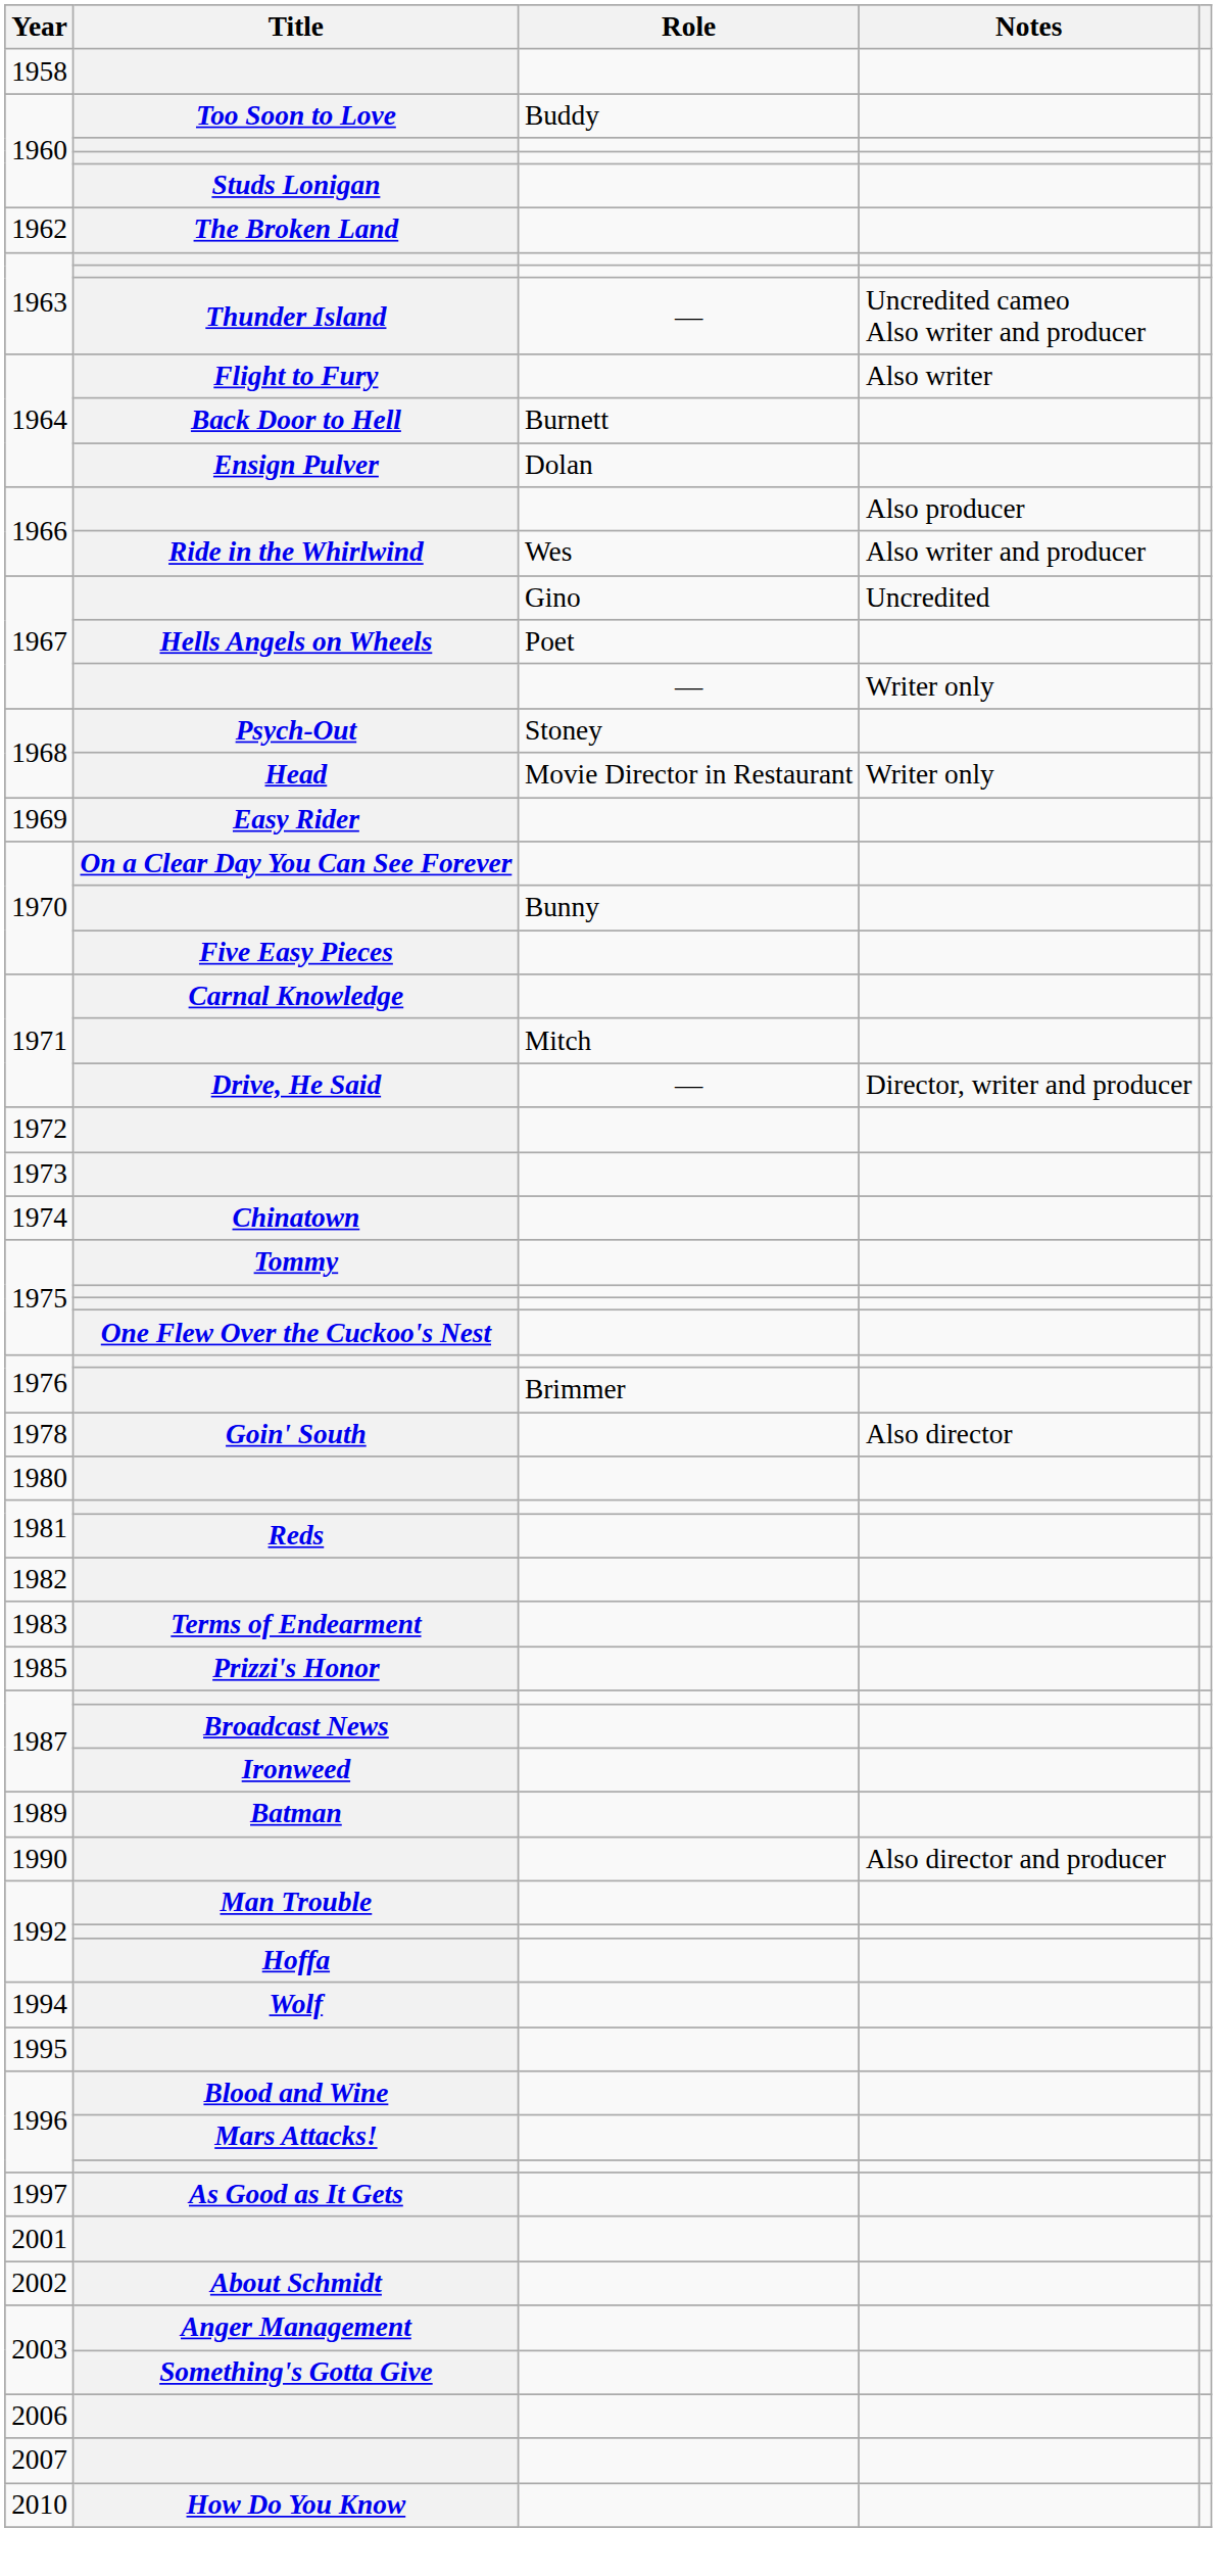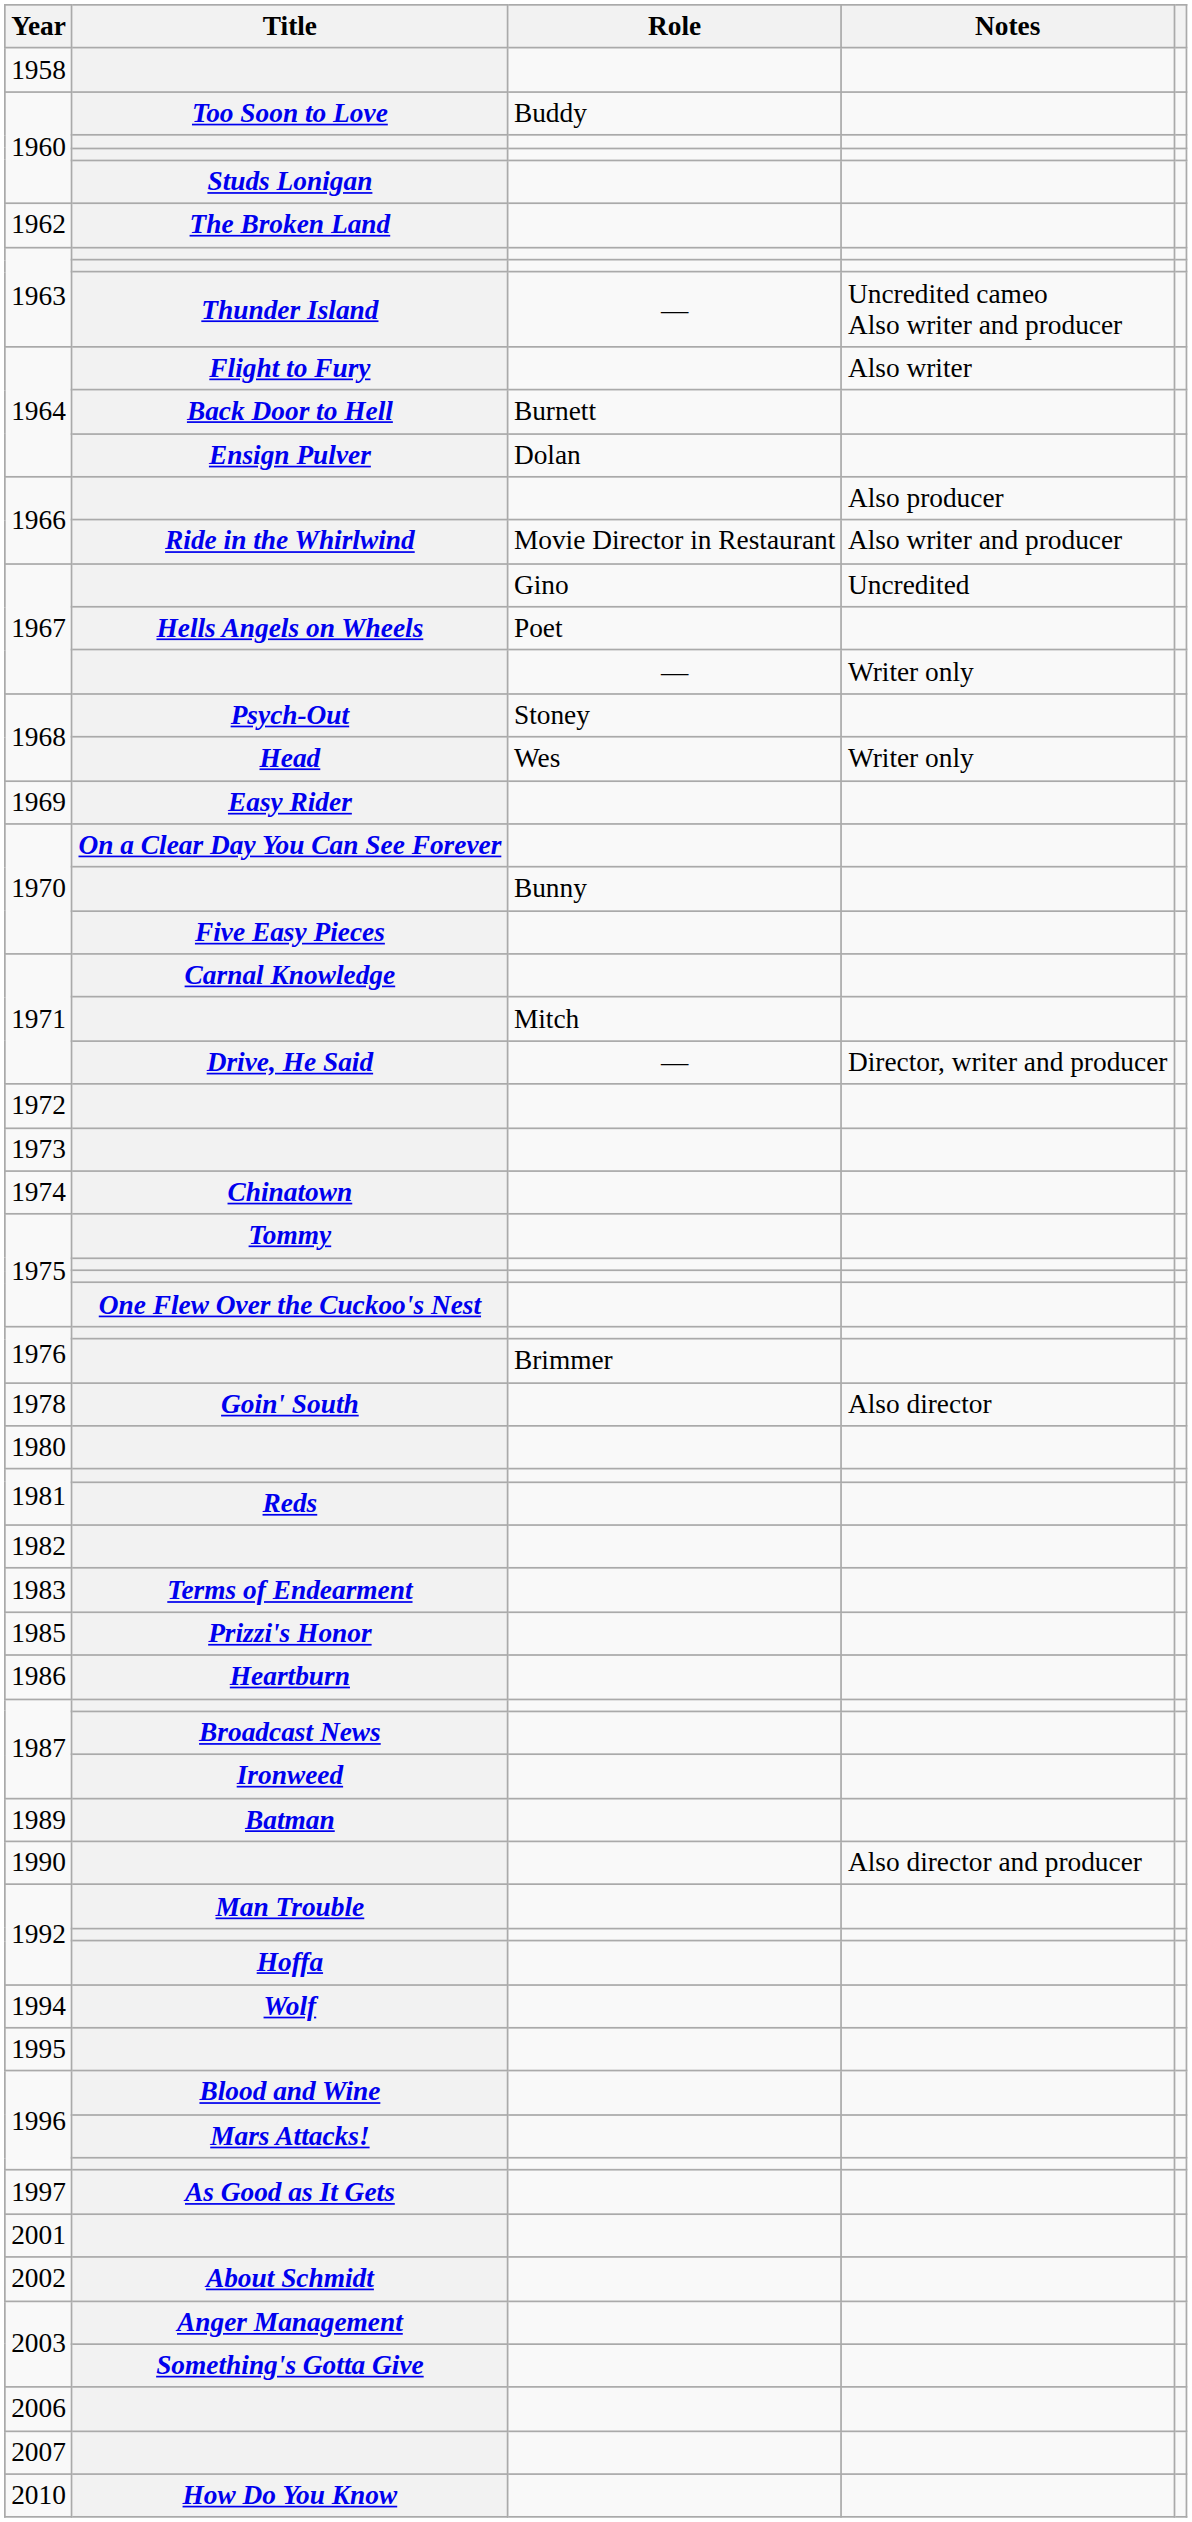 <table class="wikitable plainrowheaders sortable">
 <tr>
 <th scope="col">Year</th>
 <th scope="col">Title</th>
 <th scope="col">Role</th>
 <th scope="col" class="unsortable">Notes</th>
 <th scope="col" class="unsortable"></th>
 </tr>
 <tr>
 <td>1958</td>
 <th scope=row></th>
 <td></td>
 <td></td>
 <td style="text-align:center;"></td>
 </tr>
 <tr>
 <td rowspan="4">1960</td>
 <th scope=row><em><a href='#'>Too Soon to Love</a></em></th>
 <td>Buddy</td>
 <td></td>
 <td style="text-align:center;"></td>
 </tr>
 <tr>
 <th scope=row></th>
 <td></td>
 <td></td>
 <td style="text-align:center;"></td>
 </tr>
 <tr>
 <th scope=row></th>
 <td></td>
 <td></td>
 <td style="text-align:center;"></td>
 </tr>
 <tr>
 <th scope=row><em><a href='#'>Studs Lonigan</a></em></th>
 <td></td>
 <td></td>
 <td style="text-align:center;"></td>
 </tr>
 <tr>
 <td>1962</td>
 <th scope=row><em><a href='#'>The Broken Land</a></em></th>
 <td></td>
 <td></td>
 <td style="text-align:center;"></td>
 </tr>
 <tr>
 <td rowspan="3">1963</td>
 <th scope=row></th>
 <td></td>
 <td></td>
 <td style="text-align:center;"></td>
 </tr>
 <tr>
 <th scope=row></th>
 <td></td>
 <td></td>
 <td style="text-align:center;"></td>
 </tr>
 <tr>
 <th scope=row><em><a href='#'>Thunder Island</a></em></th>
 <td align="center">—</td>
 <td>Uncredited cameo<br>Also writer and producer</td>
 <td style="text-align:center;"></td>
 </tr>
 <tr>
 <td rowspan="3">1964</td>
 <th scope=row><em><a href='#'>Flight to Fury</a></em></th>
 <td></td>
 <td>Also writer</td>
 <td style="text-align:center;"></td>
 </tr>
 <tr>
 <th scope=row><em><a href='#'>Back Door to Hell</a></em></th>
 <td>Burnett</td>
 <td></td>
 <td style="text-align:center;"></td>
 </tr>
 <tr>
 <th scope=row><em><a href='#'>Ensign Pulver</a></em></th>
 <td>Dolan</td>
 <td></td>
 <td style="text-align:center;"></td>
 </tr>
 <tr>
 <td rowspan="2">1966</td>
 <th scope=row></th>
 <td></td>
 <td>Also producer</td>
 <td style="text-align:center;"></td>
 </tr>
 <tr>
 <th scope=row><em><a href='#'>Ride in the Whirlwind</a></em></th>
-<td>Wes</td>
+<td>Movie Director in Restaurant</td>
 <td>Also writer and producer</td>
 <td style="text-align:center;"></td>
 </tr>
 <tr>
 <td rowspan="3">1967</td>
 <th scope=row></th>
 <td>Gino</td>
 <td>Uncredited</td>
 <td style="text-align:center;"></td>
 </tr>
 <tr>
 <th scope=row><em><a href='#'>Hells Angels on Wheels</a></em></th>
 <td>Poet</td>
 <td></td>
 <td style="text-align:center;"></td>
 </tr>
 <tr>
 <th scope=row></th>
 <td align="center">—</td>
 <td>Writer only</td>
 <td style="text-align:center;"></td>
 </tr>
 <tr>
 <td rowspan="2">1968</td>
 <th scope=row><em><a href='#'>Psych-Out</a></em></th>
 <td>Stoney</td>
 <td></td>
 <td style="text-align:center;"></td>
 </tr>
 <tr>
 <th scope=row><em><a href='#'>Head</a></em></th>
-<td>Movie Director in Restaurant</td>
+<td>Wes</td>
 <td>Writer only</td>
 <td style="text-align:center;"></td>
 </tr>
 <tr>
 <td>1969</td>
 <th scope=row><em><a href='#'>Easy Rider</a></em></th>
 <td></td>
 <td></td>
 <td style="text-align:center;"></td>
 </tr>
 <tr>
 <td rowspan="3">1970</td>
 <th scope=row><em><a href='#'>On a Clear Day You Can See Forever</a></em></th>
 <td></td>
 <td></td>
 <td style="text-align:center;"></td>
 </tr>
 <tr>
 <th scope=row></th>
 <td>Bunny</td>
 <td></td>
 <td style="text-align:center;"></td>
 </tr>
 <tr>
 <th scope=row><em><a href='#'>Five Easy Pieces</a></em></th>
 <td></td>
 <td></td>
 <td style="text-align:center;"></td>
 </tr>
 <tr>
 <td rowspan="3">1971</td>
 <th scope=row><em><a href='#'>Carnal Knowledge</a></em></th>
 <td></td>
 <td></td>
 <td style="text-align:center;"></td>
 </tr>
 <tr>
 <th scope=row></th>
 <td>Mitch</td>
 <td></td>
 <td style="text-align:center;"></td>
 </tr>
 <tr>
 <th scope=row><em><a href='#'>Drive, He Said</a></em></th>
 <td align="center">—</td>
 <td>Director, writer and producer</td>
 <td style="text-align:center;"></td>
 </tr>
 <tr>
 <td>1972</td>
 <th scope=row></th>
 <td></td>
 <td></td>
 <td style="text-align:center;"></td>
 </tr>
 <tr>
 <td>1973</td>
 <th scope=row></th>
 <td></td>
 <td></td>
 <td style="text-align:center;"></td>
 </tr>
 <tr>
 <td>1974</td>
 <th scope=row><em><a href='#'>Chinatown</a></em></th>
 <td></td>
 <td></td>
 <td style="text-align:center;"></td>
 </tr>
 <tr>
 <td rowspan="4">1975</td>
 <th scope=row><em><a href='#'>Tommy</a></em></th>
 <td></td>
 <td></td>
 <td style="text-align:center;"></td>
 </tr>
 <tr>
 <th scope=row></th>
 <td></td>
 <td></td>
 <td style="text-align:center;"></td>
 </tr>
 <tr>
 <th scope=row></th>
 <td></td>
 <td></td>
 <td style="text-align:center;"></td>
 </tr>
 <tr>
 <th scope=row><em><a href='#'>One Flew Over the Cuckoo's Nest</a></em></th>
 <td></td>
 <td></td>
 <td style="text-align:center;"></td>
 </tr>
 <tr>
 <td rowspan="2">1976</td>
 <th scope=row></th>
 <td></td>
 <td></td>
 <td style="text-align:center;"></td>
 </tr>
 <tr>
 <th scope=row></th>
 <td>Brimmer</td>
 <td></td>
 <td style="text-align:center;"></td>
 </tr>
 <tr>
 <td>1978</td>
 <th scope=row><em><a href='#'>Goin' South</a></em></th>
 <td></td>
 <td>Also director</td>
 <td style="text-align:center;"></td>
 </tr>
 <tr>
 <td>1980</td>
 <th scope=row></th>
 <td></td>
 <td></td>
 <td style="text-align:center;"></td>
 </tr>
 <tr>
 <td rowspan="2">1981</td>
 <th scope=row></th>
 <td></td>
 <td></td>
 <td style="text-align:center;"></td>
 </tr>
 <tr>
 <th scope=row><em><a href='#'>Reds</a></em></th>
 <td></td>
 <td></td>
 <td style="text-align:center;"></td>
 </tr>
 <tr>
 <td>1982</td>
 <th scope=row></th>
 <td></td>
 <td></td>
 <td style="text-align:center;"></td>
 </tr>
 <tr>
 <td>1983</td>
 <th scope=row><em><a href='#'>Terms of Endearment</a></em></th>
 <td></td>
 <td></td>
 <td style="text-align:center;"></td>
 </tr>
 <tr>
 <td>1985</td>
 <th scope=row><em><a href='#'>Prizzi's Honor</a></em></th>
 <td></td>
 <td></td>
 <td style="text-align:center;"></td>
 </tr>
 <tr>
+<td>1986</td>
+<th scope=row><em><a href='#'>Heartburn</a></em></th>
+<td></td>
+<td></td>
+<td style="text-align:center;"></td>
+</tr>
+<tr>
 <td rowspan="3">1987</td>
 <th scope=row></th>
 <td></td>
 <td></td>
 <td style="text-align:center;"></td>
 </tr>
 <tr>
 <th scope=row><em><a href='#'>Broadcast News</a></em></th>
 <td></td>
 <td></td>
 <td style="text-align:center;"></td>
 </tr>
 <tr>
 <th scope=row><em><a href='#'>Ironweed</a></em></th>
 <td></td>
 <td></td>
 <td style="text-align:center;"></td>
 </tr>
 <tr>
 <td>1989</td>
 <th scope=row><em><a href='#'>Batman</a></em></th>
 <td></td>
 <td></td>
 <td style="text-align:center;"></td>
 </tr>
 <tr>
 <td>1990</td>
 <th scope=row></th>
 <td></td>
 <td>Also director and producer</td>
 <td style="text-align:center;"></td>
 </tr>
 <tr>
 <td rowspan="3">1992</td>
 <th scope=row><em><a href='#'>Man Trouble</a></em></th>
 <td></td>
 <td></td>
 <td style="text-align:center;"></td>
 </tr>
 <tr>
 <th scope=row></th>
 <td></td>
 <td></td>
 <td style="text-align:center;"></td>
 </tr>
 <tr>
 <th scope=row><em><a href='#'>Hoffa</a></em></th>
 <td></td>
 <td></td>
 <td style="text-align:center;"></td>
 </tr>
 <tr>
 <td>1994</td>
 <th scope=row><em><a href='#'>Wolf</a></em></th>
 <td></td>
 <td></td>
 <td style="text-align:center;"></td>
 </tr>
 <tr>
 <td>1995</td>
 <th scope=row></th>
 <td></td>
 <td></td>
 <td style="text-align:center;"></td>
 </tr>
 <tr>
 <td rowspan="3">1996</td>
 <th scope=row><em><a href='#'>Blood and Wine</a></em></th>
 <td></td>
 <td></td>
 <td style="text-align:center;"></td>
 </tr>
 <tr>
 <th scope=row><em><a href='#'>Mars Attacks!</a></em></th>
 <td></td>
 <td></td>
 <td style="text-align:center;"></td>
 </tr>
 <tr>
 <th scope=row></th>
 <td></td>
 <td></td>
 <td style="text-align:center;"></td>
 </tr>
 <tr>
 <td>1997</td>
 <th scope=row><em><a href='#'>As Good as It Gets</a></em></th>
 <td></td>
 <td></td>
 <td style="text-align:center;"></td>
 </tr>
 <tr>
 <td>2001</td>
 <th scope=row></th>
 <td></td>
 <td></td>
 <td style="text-align:center;"></td>
 </tr>
 <tr>
 <td>2002</td>
 <th scope=row><em><a href='#'>About Schmidt</a></em></th>
 <td></td>
 <td></td>
 <td style="text-align:center;"></td>
 </tr>
 <tr>
 <td rowspan="2">2003</td>
 <th scope=row><em><a href='#'>Anger Management</a></em></th>
 <td></td>
 <td></td>
 <td style="text-align:center;"></td>
 </tr>
 <tr>
 <th scope=row><em><a href='#'>Something's Gotta Give</a></em></th>
 <td></td>
 <td></td>
 <td style="text-align:center;"></td>
 </tr>
 <tr>
 <td>2006</td>
 <th scope=row></th>
 <td></td>
 <td></td>
 <td style="text-align:center;"></td>
 </tr>
 <tr>
 <td>2007</td>
 <th scope=row></th>
 <td></td>
 <td></td>
 <td style="text-align:center;"></td>
 </tr>
 <tr>
 <td>2010</td>
 <th scope=row><em><a href='#'>How Do You Know</a></em></th>
 <td></td>
 <td></td>
 <td style="text-align:center;"><br></td>
 </tr>
 </table>
